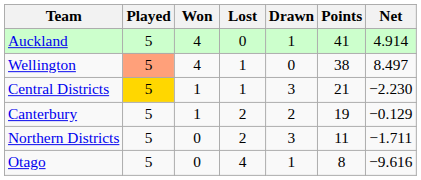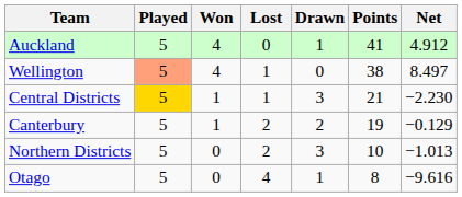 <table class="wikitable" style="text-align:center;">
 <tr>
 <th>Team</th>
 <th style="width:40px;">Played</th>
 <th style="width:40px;">Won</th>
 <th style="width:40px;">Lost</th>
 <th style="width:40px;">Drawn</th>
 <th style="width:40px;">Points</th>
 <th style="width:40px;">Net </th>
 </tr>
 <tr style="background:#cfc">
 <td style="text-align:left;"><a href='#'>Auckland</a></td>
 <td>5</td>
 <td>4</td>
 <td>0</td>
 <td>1</td>
 <td>41</td>
-<td>4.914</td>
+<td>4.912</td>
 </tr>
 <tr>
 <td style="text-align:left;"><a href='#'>Wellington</a></td>
 <td style="background: lightsalmon;">5</td>
 <td>4</td>
 <td>1</td>
 <td>0</td>
 <td>38</td>
 <td>8.497</td>
 </tr>
 <tr>
 <td style="text-align:left;"><a href='#'>Central Districts</a></td>
 <td style="background: gold;">5</td>
 <td>1</td>
 <td>1</td>
 <td>3</td>
 <td>21</td>
 <td>−2.230</td>
 </tr>
 <tr>
 <td style="text-align:left;"><a href='#'>Canterbury</a></td>
 <td>5</td>
 <td>1</td>
 <td>2</td>
 <td>2</td>
 <td>19</td>
 <td>−0.129</td>
 </tr>
 <tr>
 <td style="text-align:left;"><a href='#'>Northern Districts</a></td>
 <td>5</td>
 <td>0</td>
 <td>2</td>
 <td>3</td>
-<td>11</td>
-<td>−1.711</td>
+<td>10</td>
+<td>−1.013</td>
 </tr>
 <tr>
 <td style="text-align:left;"><a href='#'>Otago</a></td>
 <td>5</td>
 <td>0</td>
 <td>4</td>
 <td>1</td>
 <td>8</td>
 <td>−9.616</td>
 </tr>
 </table>
